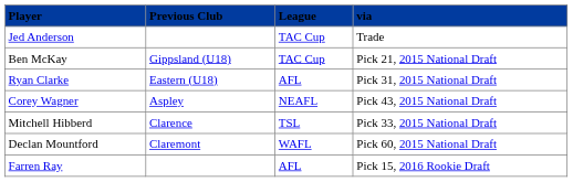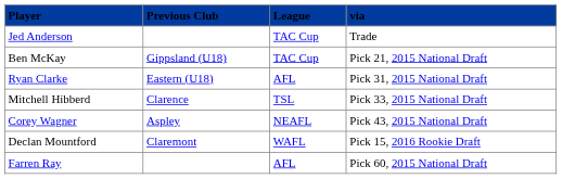 <table border="1" cellpadding="4" cellspacing="0"  style="text-align:left; font-size:95%; border-collapse:collapse; width:80%;">
 <tr style="background:#013B9F;">
 <th><span>Player</span></th>
 <th><span>Previous Club</span></th>
 <th><span>League</span></th>
 <th><span>via</span></th>
 </tr>
 <tr>
 <td> <a href='#'>Jed Anderson</a></td>
 <td></td>
 <td><a href='#'>TAC Cup</a></td>
 <td>Trade</td>
 </tr>
 <tr>
 <td> Ben McKay</td>
 <td><a href='#'>Gippsland (U18)</a></td>
 <td><a href='#'>TAC Cup</a></td>
 <td>Pick 21, <a href='#'>2015 National Draft</a></td>
 </tr>
 <tr>
 <td> <a href='#'>Ryan Clarke</a></td>
 <td><a href='#'>Eastern (U18)</a></td>
 <td><a href='#'>AFL</a></td>
 <td>Pick 31, <a href='#'>2015 National Draft</a></td>
 </tr>
 <tr>
+<td> Mitchell Hibberd</td>
+<td><a href='#'>Clarence</a></td>
+<td><a href='#'>TSL</a></td>
+<td>Pick 33, <a href='#'>2015 National Draft</a></td>
+</tr>
+<tr>
 <td> <a href='#'>Corey Wagner</a></td>
 <td><a href='#'>Aspley</a></td>
 <td><a href='#'>NEAFL</a></td>
 <td>Pick 43, <a href='#'>2015 National Draft</a></td>
 </tr>
 <tr>
-<td> Mitchell Hibberd</td>
-<td><a href='#'>Clarence</a></td>
-<td><a href='#'>TSL</a></td>
-<td>Pick 33, <a href='#'>2015 National Draft</a></td>
-</tr>
-<tr>
 <td> Declan Mountford</td>
 <td><a href='#'>Claremont</a></td>
 <td><a href='#'>WAFL</a></td>
-<td>Pick 60, <a href='#'>2015 National Draft</a></td>
+<td>Pick 15, <a href='#'>2016 Rookie Draft</a></td>
 </tr>
 <tr>
 <td> <a href='#'>Farren Ray</a></td>
 <td></td>
 <td><a href='#'>AFL</a></td>
-<td>Pick 15, <a href='#'>2016 Rookie Draft</a></td>
+<td>Pick 60, <a href='#'>2015 National Draft</a></td>
 </tr>
 </table>
